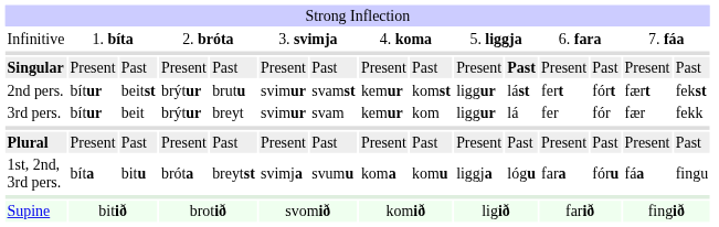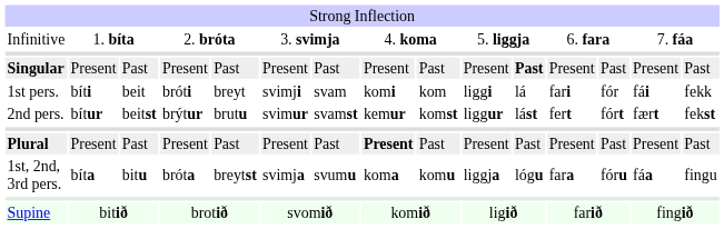 <table id="toc" style="margin-left: 15px;" width="700" cellpadding="2">
 <tr style="background:#ccccff">
 <td colspan="15" align="center" bgcolor="#ccccff">Strong Inflection</td>
 </tr>
 <tr>
 <td>Infinitive</td>
 <td colspan="2" align="center">1. <strong>bíta</strong></td>
 <td colspan="2" align="center">2. <strong>bróta</strong></td>
 <td colspan="2" align="center">3. <strong>svimja</strong></td>
 <td colspan="2" align="center">4. <strong>koma</strong></td>
 <td colspan="2" align="center">5. <strong>liggja</strong></td>
 <td colspan="2" align="center">6. <strong>fara</strong></td>
 <td colspan="2" align="center">7. <strong>fáa</strong></td>
 </tr>
 <tr>
 <td colspan="15" bgcolor="#dddddd"></td>
 </tr>
 <tr>
 <td bgcolor="#eeeeee"><strong>Singular</strong></td>
 <td bgcolor="#eeeeee">Present</td>
 <td bgcolor="#eeeeee">Past</td>
 <td bgcolor="#eeeeee">Present</td>
 <td bgcolor="#eeeeee">Past</td>
 <td bgcolor="#eeeeee">Present</td>
 <td bgcolor="#eeeeee">Past</td>
 <td bgcolor="#eeeeee">Present</td>
 <td bgcolor="#eeeeee">Past</td>
 <td bgcolor="#eeeeee">Present</td>
 <td bgcolor="#eeeeee"><strong>Past</strong></td>
 <td bgcolor="#eeeeee">Present</td>
 <td bgcolor="#eeeeee">Past</td>
 <td bgcolor="#eeeeee">Present</td>
 <td bgcolor="#eeeeee">Past</td>
 </tr>
 <tr>
+<td>1st pers.</td>
+<td bgcolor="#ffffff">bít<strong>i</strong></td>
+<td bgcolor="#ffffff">beit</td>
+<td bgcolor="#ffffff">brót<strong>i</strong></td>
+<td bgcolor="#ffffff">breyt</td>
+<td bgcolor="#ffffff">svimj<strong>i</strong></td>
+<td bgcolor="#ffffff">svam</td>
+<td bgcolor="#ffffff">kom<strong>i</strong></td>
+<td bgcolor="#ffffff">kom</td>
+<td bgcolor="#ffffff">ligg<strong>i</strong></td>
+<td bgcolor="#ffffff">lá</td>
+<td bgcolor="#ffffff">far<strong>i</strong></td>
+<td bgcolor="#ffffff">fór</td>
+<td bgcolor="#ffffff">fá<strong>i</strong></td>
+<td bgcolor="#ffffff">fekk</td>
+</tr>
+<tr>
 <td>2nd pers.</td>
 <td bgcolor="#ffffff">bít<strong>ur</strong></td>
 <td bgcolor="#ffffff">beit<strong>st</strong></td>
 <td bgcolor="#ffffff">brýt<strong>ur</strong></td>
 <td bgcolor="#ffffff">brut<strong>u</strong></td>
 <td bgcolor="#ffffff">svim<strong>ur</strong></td>
 <td bgcolor="#ffffff">svam<strong>st</strong></td>
 <td bgcolor="#ffffff">kem<strong>ur</strong></td>
 <td bgcolor="#ffffff">kom<strong>st</strong></td>
 <td bgcolor="#ffffff">ligg<strong>ur</strong></td>
 <td bgcolor="#ffffff">lá<strong>st</strong></td>
 <td bgcolor="#ffffff">fer<strong>t</strong></td>
 <td bgcolor="#ffffff">fór<strong>t</strong></td>
 <td bgcolor="#ffffff">fær<strong>t</strong></td>
 <td bgcolor="#ffffff">fek<strong>st</strong></td>
 </tr>
 <tr>
-<td>3rd pers.</td>
-<td bgcolor="#ffffff">bít<strong>ur</strong></td>
-<td bgcolor="#ffffff">beit</td>
-<td bgcolor="#ffffff">brýt<strong>ur</strong></td>
-<td bgcolor="#ffffff">breyt</td>
-<td bgcolor="#ffffff">svim<strong>ur</strong></td>
-<td bgcolor="#ffffff">svam</td>
-<td bgcolor="#ffffff">kem<strong>ur</strong></td>
-<td bgcolor="#ffffff">kom</td>
-<td bgcolor="#ffffff">ligg<strong>ur</strong></td>
-<td bgcolor="#ffffff">lá</td>
-<td bgcolor="#ffffff">fer</td>
-<td bgcolor="#ffffff">fór</td>
-<td bgcolor="#ffffff">fær</td>
-<td bgcolor="#ffffff">fekk</td>
-</tr>
-<tr>
 <td colspan="15" bgcolor="#dddddd"></td>
 </tr>
 <tr>
 <td bgcolor="#eeeeee"><strong>Plural</strong></td>
 <td bgcolor="#eeeeee">Present</td>
 <td bgcolor="#eeeeee">Past</td>
 <td bgcolor="#eeeeee">Present</td>
 <td bgcolor="#eeeeee">Past</td>
 <td bgcolor="#eeeeee">Present</td>
 <td bgcolor="#eeeeee">Past</td>
-<td bgcolor="#eeeeee">Present</td>
+<td bgcolor="#eeeeee"><strong>Present</strong></td>
 <td bgcolor="#eeeeee">Past</td>
 <td bgcolor="#eeeeee">Present</td>
 <td bgcolor="#eeeeee">Past</td>
 <td bgcolor="#eeeeee">Present</td>
 <td bgcolor="#eeeeee">Past</td>
 <td bgcolor="#eeeeee">Present</td>
 <td bgcolor="#eeeeee">Past</td>
 </tr>
 <tr>
 <td>1st, 2nd, 3rd pers.</td>
 <td bgcolor="#ffffff">bít<strong>a</strong></td>
 <td bgcolor="#ffffff">bit<strong>u</strong></td>
 <td bgcolor="#ffffff">brót<strong>a</strong></td>
 <td bgcolor="#ffffff">breyt<strong>st</strong></td>
 <td bgcolor="#ffffff">svimj<strong>a</strong></td>
 <td bgcolor="#ffffff">svum<strong>u</strong></td>
 <td bgcolor="#ffffff">kom<strong>a</strong></td>
 <td bgcolor="#ffffff">kom<strong>u</strong></td>
 <td bgcolor="#ffffff">liggj<strong>a</strong></td>
 <td bgcolor="#ffffff">lóg<strong>u</strong></td>
 <td bgcolor="#ffffff">far<strong>a</strong></td>
 <td bgcolor="#ffffff">fór<strong>u</strong></td>
 <td bgcolor="#ffffff">fá<strong>a</strong></td>
 <td bgcolor="#ffffff">fingu</td>
 </tr>
 <tr>
 <td colspan="15" bgcolor="#deeede"></td>
 </tr>
 <tr style="background:#efffef">
 <td><a href='#'>Supine</a></td>
 <td colspan="2" align="center">bit<strong>ið</strong></td>
 <td colspan="2" align="center">brot<strong>ið</strong></td>
 <td colspan="2" align="center">svom<strong>ið</strong></td>
 <td colspan="2" align="center">kom<strong>ið</strong></td>
 <td colspan="2" align="center">lig<strong>ið</strong></td>
 <td colspan="2" align="center">far<strong>ið</strong></td>
 <td colspan="2" align="center">fing<strong>ið</strong></td>
 </tr>
 </table>
